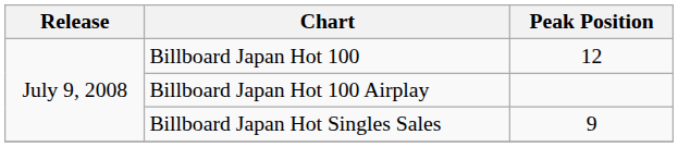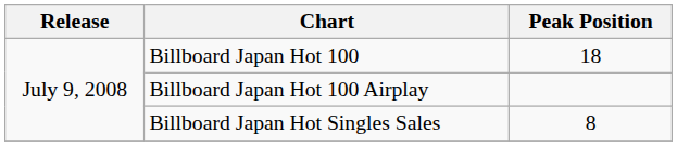 <table class="wikitable" width="500px">
 <tr>
 <th align="left">Release</th>
 <th align="left">Chart</th>
 <th align="left">Peak Position</th>
 </tr>
 <tr>
 <td align="center" rowspan="3">July 9, 2008</td>
 <td align="left">Billboard Japan Hot 100</td>
-<td align="center">12</td>
+<td align="center">18</td>
 </tr>
 <tr>
 <td align="left">Billboard Japan Hot 100 Airplay</td>
 <td align="center"></td>
 </tr>
 <tr>
 <td align="left">Billboard Japan Hot Singles Sales</td>
-<td align="center">9</td>
+<td align="center">8</td>
 </tr>
 <tr>
 </tr>
 </table>
